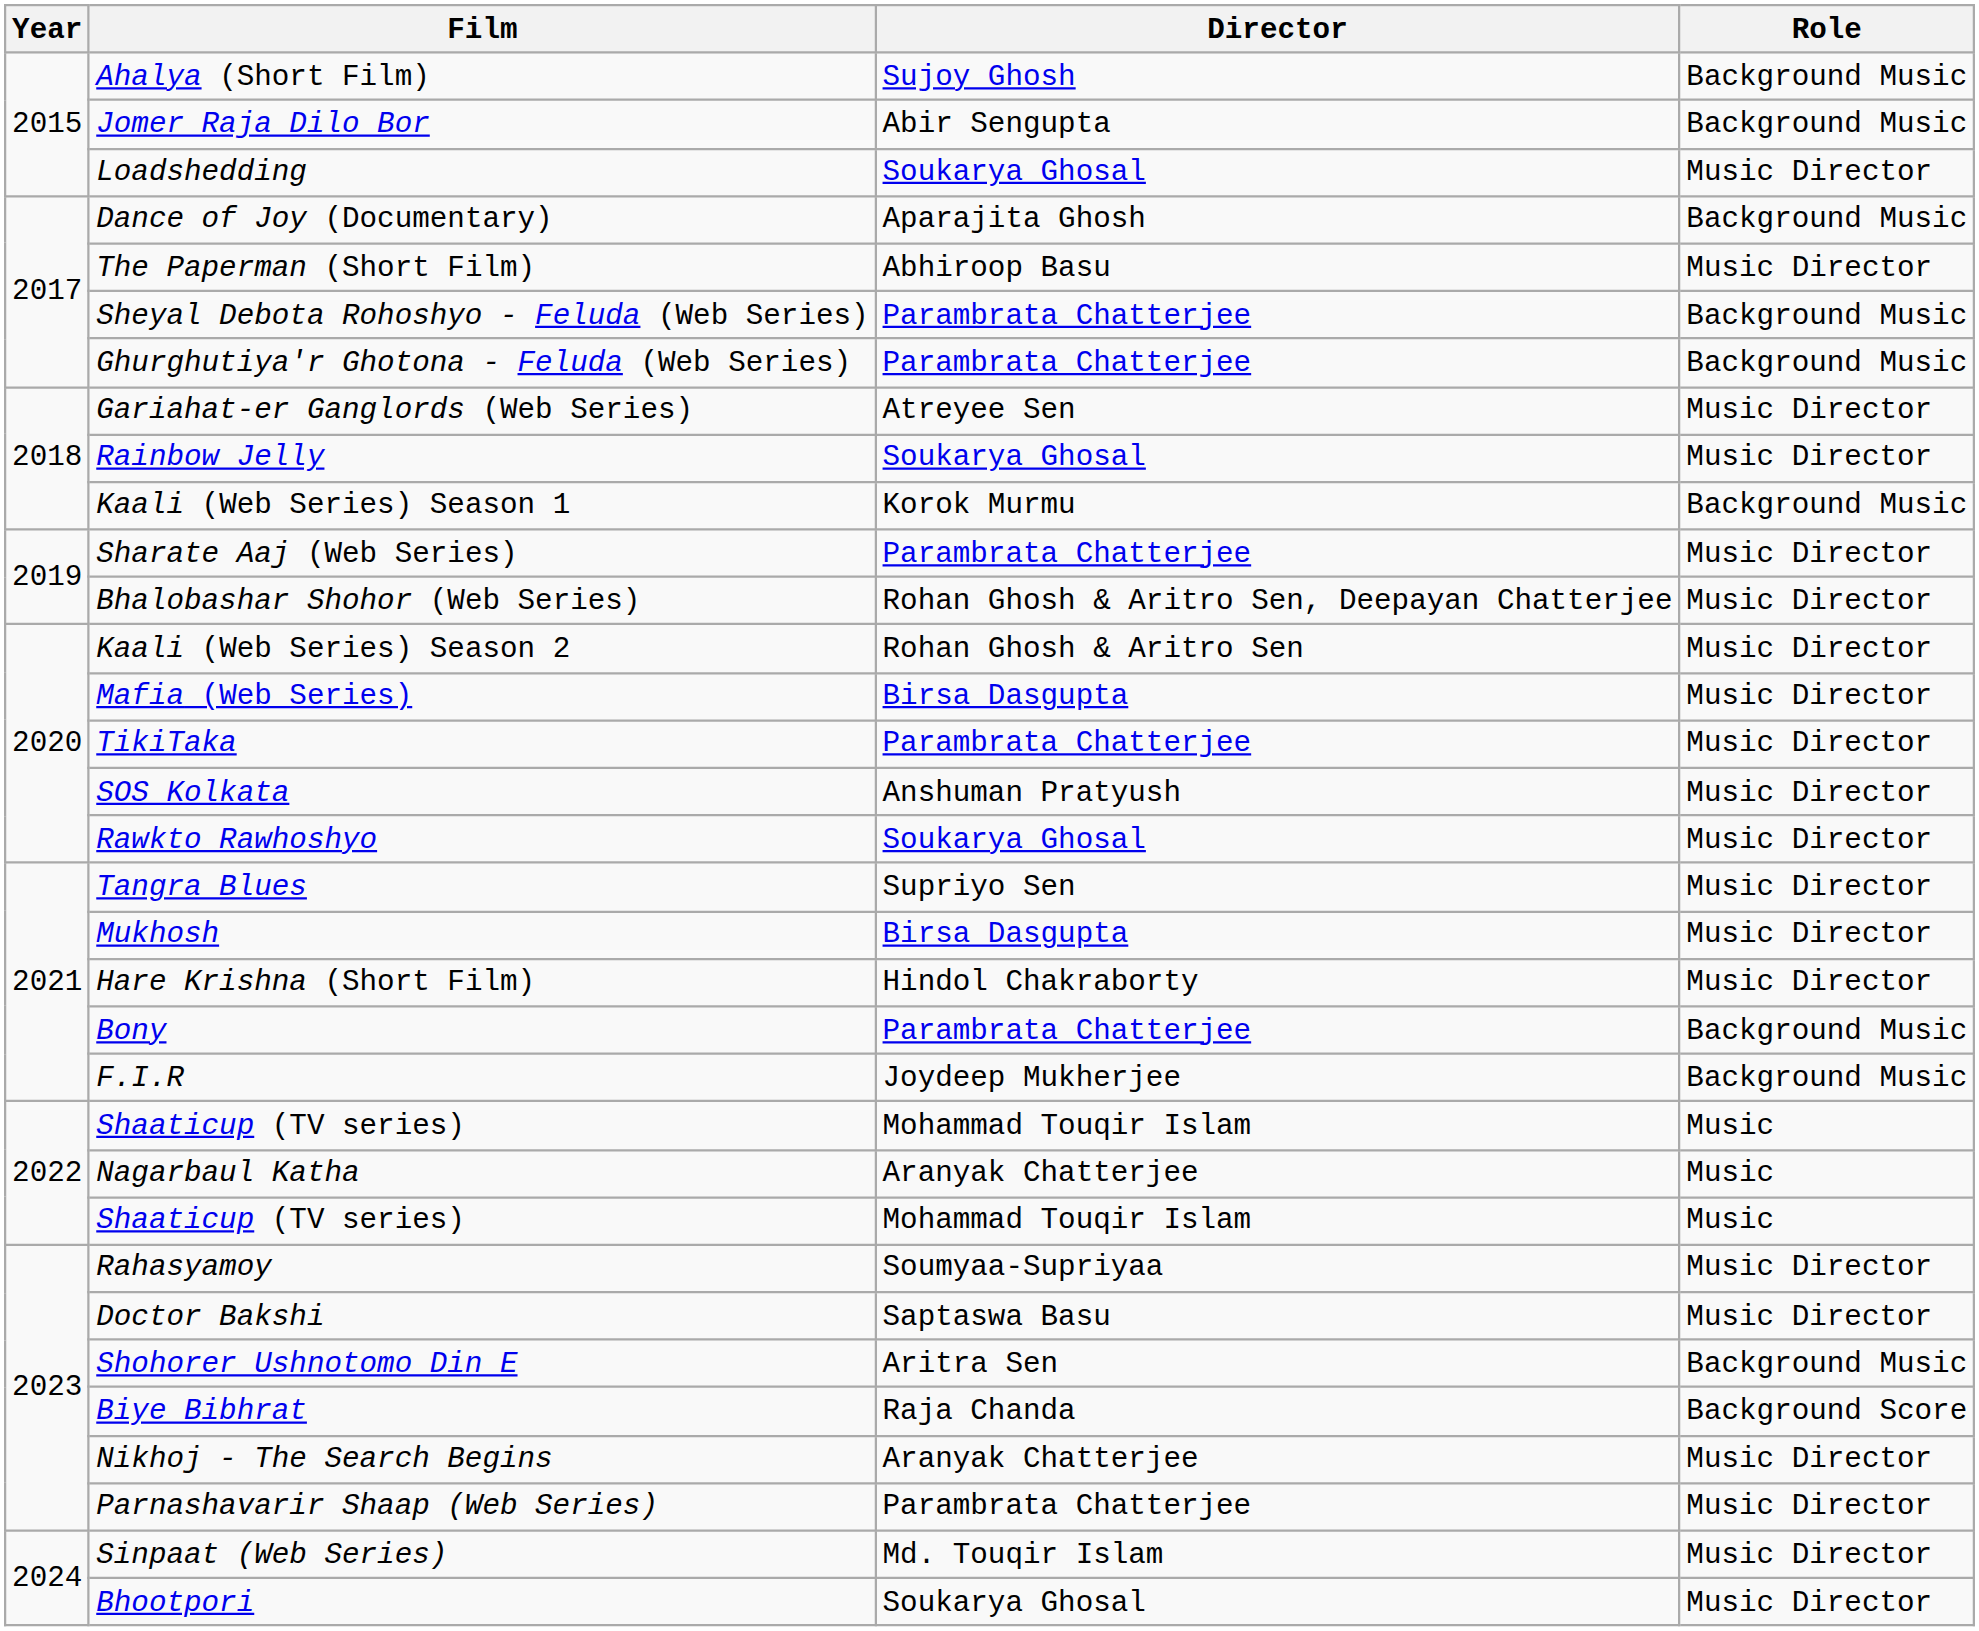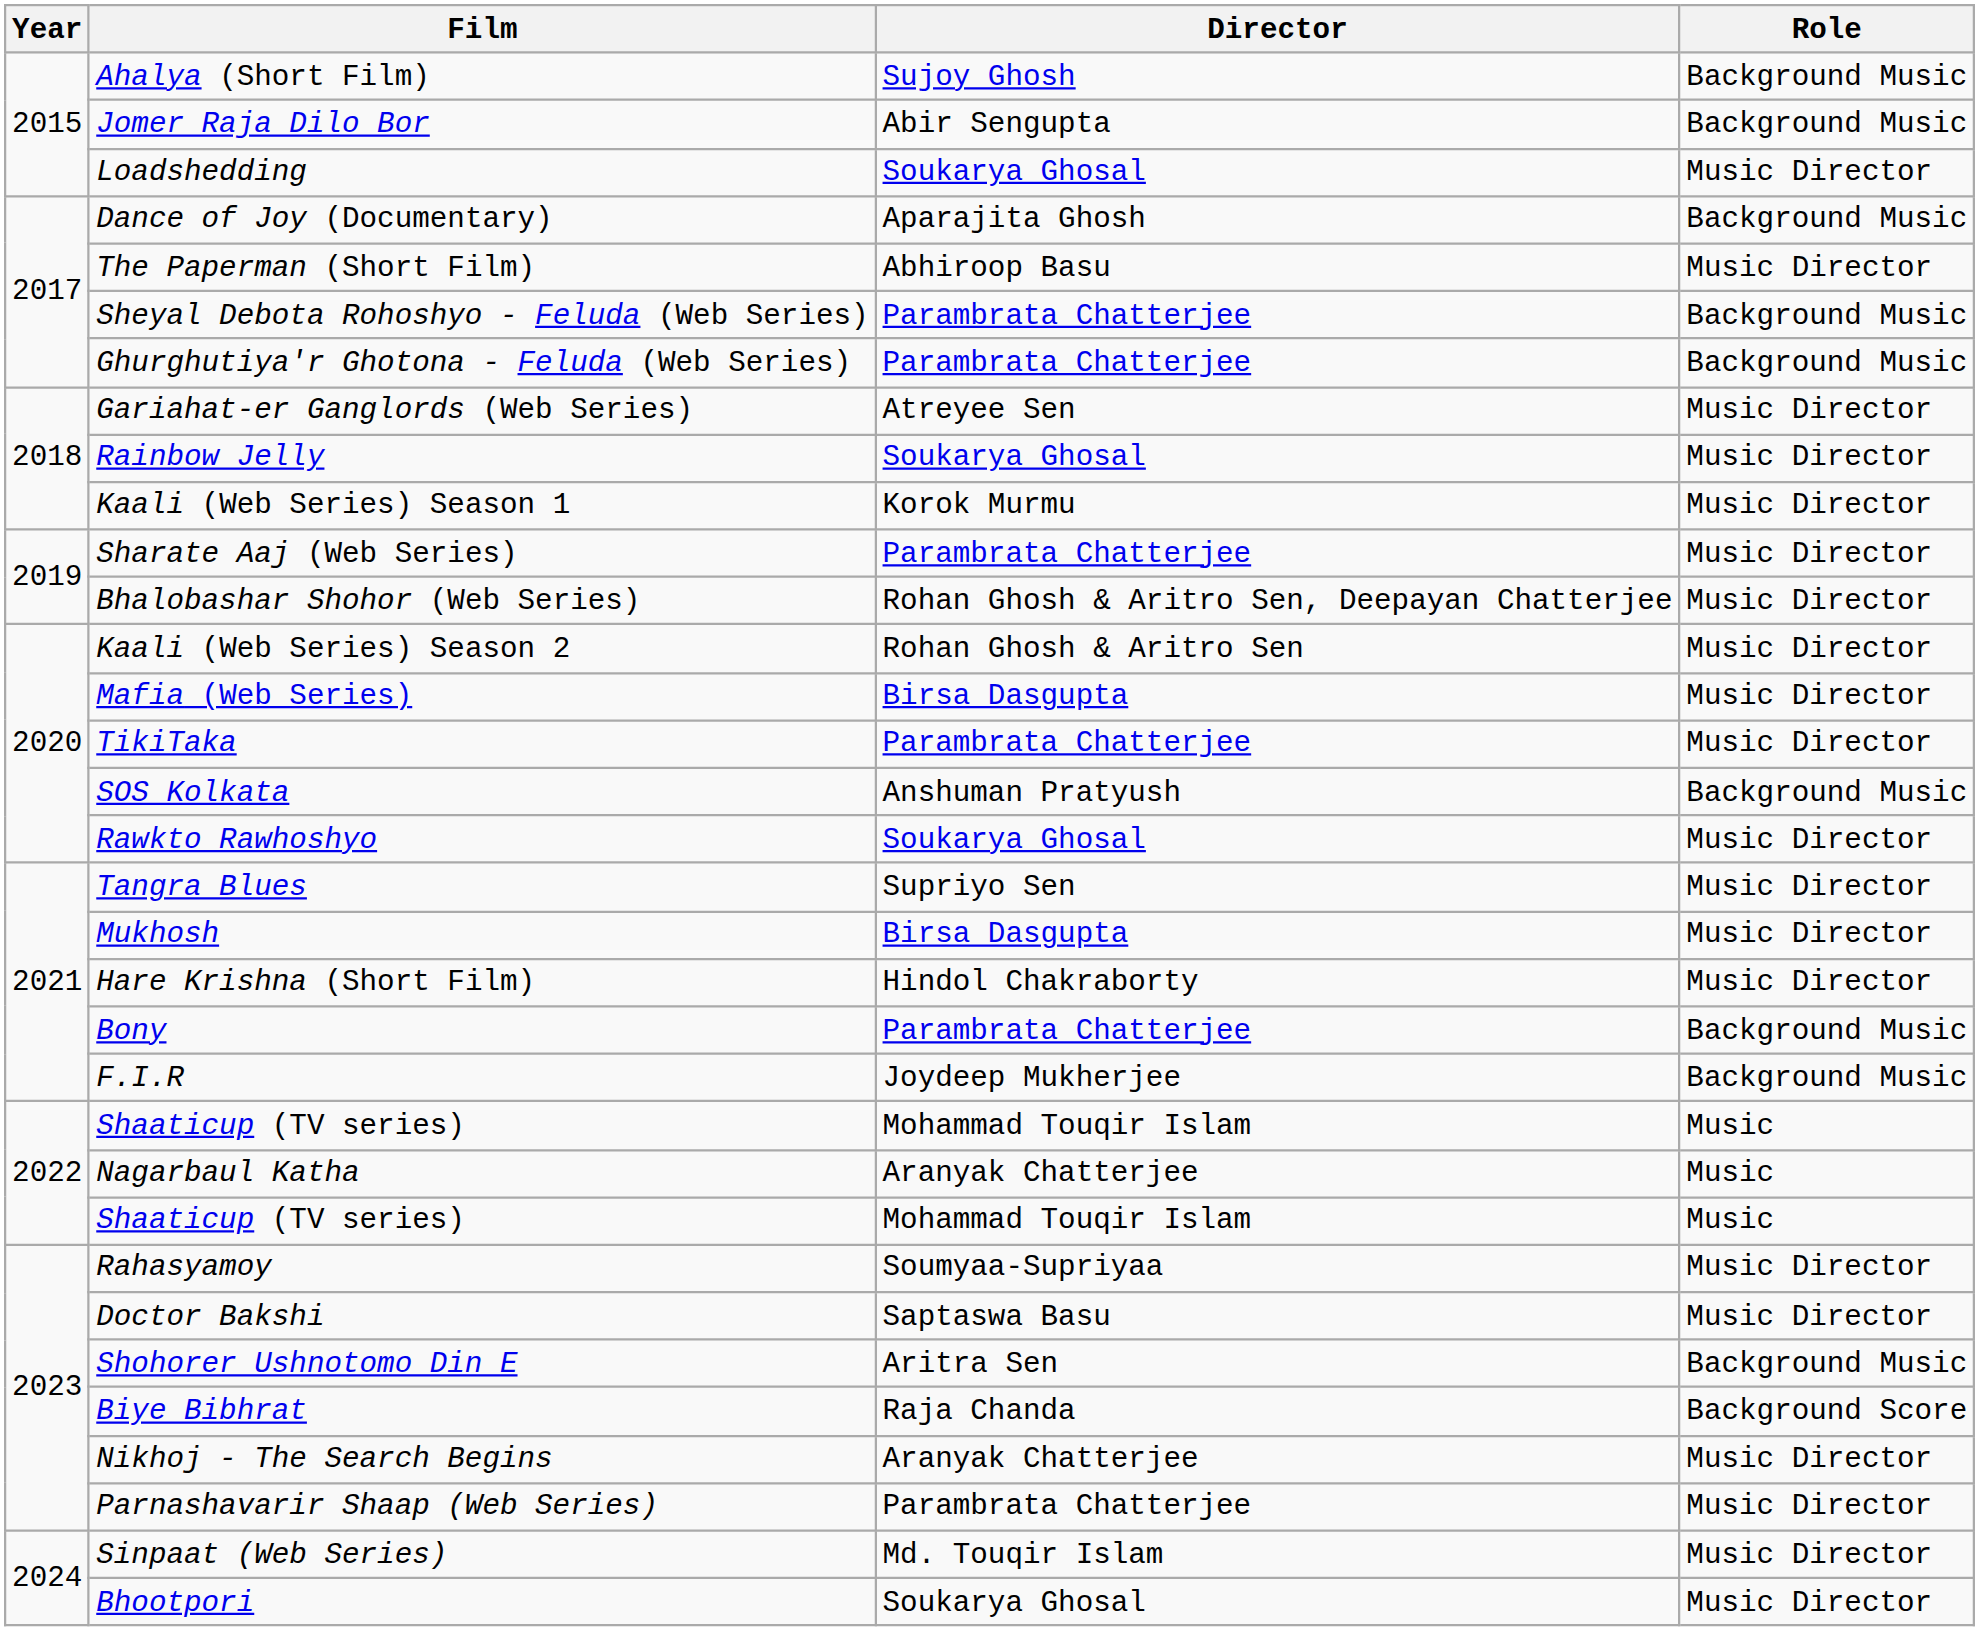 <table class="wikitable sortable">
 <tr>
 <th>Year</th>
 <th>Film</th>
 <th>Director</th>
 <th>Role</th>
 </tr>
 <tr>
 <td rowspan="3">2015</td>
 <td><em><a href='#'>Ahalya</a></em> (Short Film)</td>
 <td><a href='#'>Sujoy Ghosh</a></td>
 <td>Background Music</td>
 </tr>
 <tr>
 <td><em><a href='#'>Jomer Raja Dilo Bor</a></em></td>
 <td>Abir Sengupta</td>
 <td>Background Music</td>
 </tr>
 <tr>
 <td><em>Loadshedding</em></td>
 <td><a href='#'>Soukarya Ghosal</a></td>
 <td>Music Director</td>
 </tr>
 <tr>
 <td rowspan="4">2017</td>
 <td><em>Dance of Joy</em> (Documentary)</td>
 <td>Aparajita Ghosh</td>
 <td>Background Music</td>
 </tr>
 <tr>
 <td><em>The Paperman</em> (Short Film)</td>
 <td>Abhiroop Basu</td>
 <td>Music Director</td>
 </tr>
 <tr>
 <td><em>Sheyal Debota Rohoshyo - <a href='#'>Feluda</a></em> (Web Series)</td>
 <td><a href='#'>Parambrata Chatterjee</a></td>
 <td>Background Music</td>
 </tr>
 <tr>
 <td><em>Ghurghutiya'r Ghotona - <a href='#'>Feluda</a></em> (Web Series)</td>
 <td><a href='#'>Parambrata Chatterjee</a></td>
 <td>Background Music</td>
 </tr>
 <tr>
 <td rowspan="3">2018</td>
 <td><em>Gariahat-er Ganglords</em> (Web Series)</td>
 <td>Atreyee Sen</td>
 <td>Music Director</td>
 </tr>
 <tr>
 <td><em><a href='#'>Rainbow Jelly</a></em></td>
 <td><a href='#'>Soukarya Ghosal</a></td>
 <td>Music Director</td>
 </tr>
 <tr>
 <td><em>Kaali</em> (Web Series) Season 1</td>
 <td>Korok Murmu</td>
-<td>Background Music</td>
+<td>Music Director</td>
 </tr>
 <tr>
 <td rowspan="2">2019</td>
 <td><em>Sharate Aaj</em> (Web Series)</td>
 <td><a href='#'>Parambrata Chatterjee</a></td>
 <td>Music Director</td>
 </tr>
 <tr>
 <td><em>Bhalobashar Shohor</em> (Web Series)</td>
 <td>Rohan Ghosh & Aritro Sen, Deepayan Chatterjee</td>
 <td>Music Director</td>
 </tr>
 <tr>
 <td rowspan="5">2020</td>
 <td><em>Kaali</em> (Web Series) Season 2</td>
 <td>Rohan Ghosh & Aritro Sen</td>
 <td>Music Director</td>
 </tr>
 <tr>
 <td><a href='#'><em>Mafia</em> (Web Series)</a></td>
 <td><a href='#'>Birsa Dasgupta</a></td>
 <td>Music Director</td>
 </tr>
 <tr>
 <td><em><a href='#'>TikiTaka</a></em></td>
 <td><a href='#'>Parambrata Chatterjee</a></td>
 <td>Music Director</td>
 </tr>
 <tr>
 <td><em><a href='#'>SOS Kolkata</a></em></td>
 <td>Anshuman Pratyush</td>
-<td>Music Director</td>
+<td>Background Music</td>
 </tr>
 <tr>
 <td><em><a href='#'>Rawkto Rawhoshyo</a></em></td>
 <td><a href='#'>Soukarya Ghosal</a></td>
 <td>Music Director</td>
 </tr>
 <tr>
 <td rowspan="5">2021</td>
 <td><em><a href='#'>Tangra Blues</a></em></td>
 <td>Supriyo Sen</td>
 <td>Music Director</td>
 </tr>
 <tr>
 <td><em><a href='#'>Mukhosh</a></em></td>
 <td><a href='#'>Birsa Dasgupta</a></td>
 <td>Music Director</td>
 </tr>
 <tr>
 <td><em>Hare Krishna</em> (Short Film)</td>
 <td>Hindol Chakraborty</td>
 <td>Music Director</td>
 </tr>
 <tr>
 <td><em><a href='#'>Bony</a></em></td>
 <td><a href='#'>Parambrata Chatterjee</a></td>
 <td>Background Music</td>
 </tr>
 <tr>
 <td><em>F.I.R</em></td>
 <td>Joydeep Mukherjee</td>
 <td>Background Music</td>
 </tr>
 <tr>
 <td rowspan="3">2022</td>
 <td><em><a href='#'>Shaaticup</a></em> (TV series)</td>
 <td>Mohammad Touqir Islam</td>
 <td>Music</td>
 </tr>
 <tr>
 <td><em>Nagarbaul Katha</em></td>
 <td>Aranyak Chatterjee</td>
 <td>Music</td>
 </tr>
 <tr>
 <td><em><a href='#'>Shaaticup</a></em> (TV series)</td>
 <td>Mohammad Touqir Islam</td>
 <td>Music</td>
 </tr>
 <tr>
 <td rowspan="6">2023</td>
 <td><em>Rahasyamoy</em></td>
 <td>Soumyaa-Supriyaa</td>
 <td>Music Director</td>
 </tr>
 <tr>
 <td><em>Doctor Bakshi</em></td>
 <td>Saptaswa Basu</td>
 <td>Music Director</td>
 </tr>
 <tr>
 <td><em><a href='#'>Shohorer Ushnotomo Din E</a></em></td>
 <td>Aritra Sen</td>
 <td>Background Music</td>
 </tr>
 <tr>
 <td><em><a href='#'>Biye Bibhrat</a></em></td>
 <td>Raja Chanda</td>
 <td>Background Score</td>
 </tr>
 <tr>
 <td><em>Nikhoj - The Search Begins</em></td>
 <td>Aranyak Chatterjee</td>
 <td>Music Director</td>
 </tr>
 <tr>
 <td><em>Parnashavarir Shaap (Web Series)</em></td>
 <td>Parambrata Chatterjee</td>
 <td>Music Director</td>
 </tr>
 <tr>
 <td rowspan="2">2024</td>
 <td><em>Sinpaat (Web Series)</em></td>
 <td>Md. Touqir Islam</td>
 <td>Music Director</td>
 </tr>
 <tr>
 <td><em><a href='#'>Bhootpori</a></em></td>
 <td>Soukarya Ghosal</td>
 <td>Music Director</td>
 </tr>
 </table>
